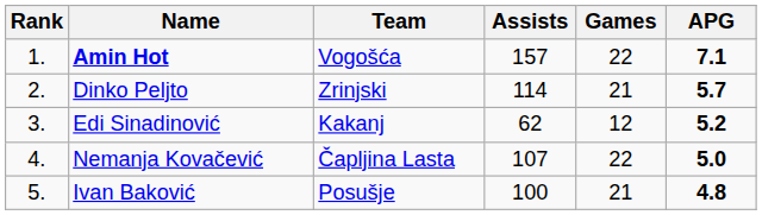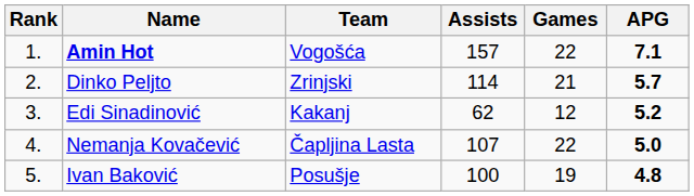 <table class="wikitable" style="text-align: center;">
 <tr>
 <th>Rank</th>
 <th width="175">Name</th>
 <th width="120">Team</th>
 <th width="60">Assists</th>
 <th width="60">Games</th>
 <th width="60">APG</th>
 </tr>
 <tr>
 <td>1.</td>
 <td align="left"> <strong><a href='#'>Amin Hot</a></strong></td>
 <td align="left"><a href='#'>Vogošća</a></td>
 <td>157</td>
 <td>22</td>
 <td><strong>7.1</strong></td>
 </tr>
 <tr>
 <td>2.</td>
 <td align="left"> <a href='#'>Dinko Peljto</a></td>
 <td align="left"><a href='#'>Zrinjski</a></td>
 <td>114</td>
 <td>21</td>
 <td><strong>5.7</strong></td>
 </tr>
 <tr>
 <td>3.</td>
 <td align="left"> <a href='#'>Edi Sinadinović</a></td>
 <td align="left"><a href='#'>Kakanj</a></td>
 <td>62</td>
 <td>12</td>
 <td><strong>5.2</strong></td>
 </tr>
 <tr>
 <td>4.</td>
 <td align="left"> <a href='#'>Nemanja Kovačević</a></td>
 <td align="left"><a href='#'>Čapljina Lasta</a></td>
 <td>107</td>
 <td>22</td>
 <td><strong>5.0</strong></td>
 </tr>
 <tr>
 <td>5.</td>
 <td align="left"> <a href='#'>Ivan Baković</a></td>
 <td align="left"><a href='#'>Posušje</a></td>
 <td>100</td>
-<td>21</td>
+<td>19</td>
 <td><strong>4.8</strong></td>
 </tr>
 </table>
